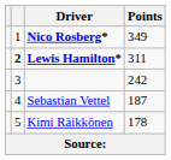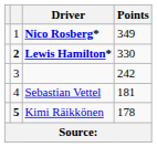 <table class="wikitable" style="font-size:85%">
 <tr>
 <th></th>
 <th></th>
 <th>Driver</th>
 <th>Points</th>
 </tr>
 <tr>
 <td align="left"></td>
 <td align="center">1</td>
 <td> <strong><a href='#'>Nico Rosberg</a>*</strong></td>
 <td>349</td>
 </tr>
 <tr>
 <td align="left"></td>
 <td align="center"><strong>2</strong></td>
 <td> <strong><a href='#'>Lewis Hamilton</a>*</strong></td>
-<td>311</td>
+<td>330</td>
 </tr>
 <tr>
 <td align="left"></td>
 <td align="center">3</td>
 <td></td>
 <td>242</td>
 </tr>
 <tr>
 <td align="left"></td>
 <td align="center">4</td>
 <td> <a href='#'>Sebastian Vettel</a></td>
-<td>187</td>
+<td>181</td>
 </tr>
 <tr>
 <td align="left"></td>
-<td align="center">5</td>
+<td align="center"><strong>5</strong></td>
 <td> <a href='#'>Kimi Räikkönen</a></td>
 <td>178</td>
 </tr>
 <tr>
 <th colspan=4>Source: </th>
 </tr>
 </table>
